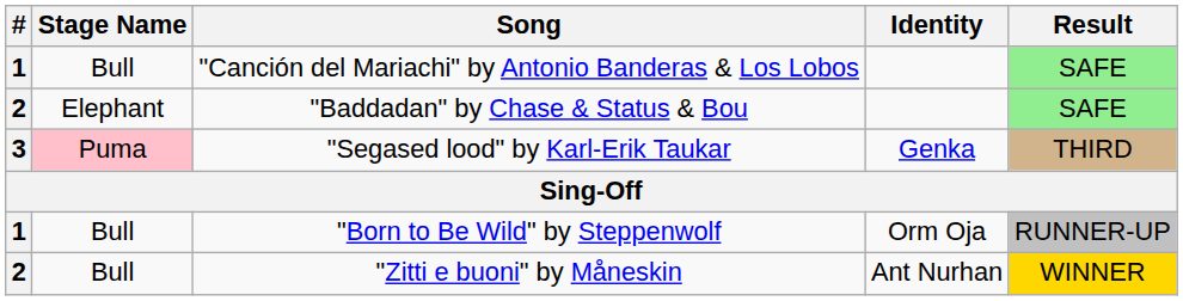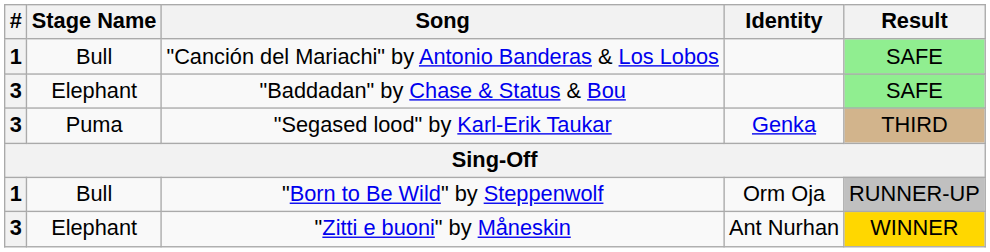 <table class="wikitable plainrowheaders" style="text-align: center;">
 <tr>
 <th>#</th>
 <th>Stage Name</th>
 <th>Song</th>
 <th>Identity</th>
 <th colspan="2">Result</th>
 </tr>
 <tr>
 <th>1</th>
 <td>Bull</td>
 <td>"Canción del Mariachi" by <a href='#'>Antonio Banderas</a> & <a href='#'>Los Lobos</a></td>
 <td></td>
 <td bgcolor="lightgreen">SAFE</td>
 </tr>
 <tr>
-<th>2</th>
+<th>3</th>
 <td>Elephant</td>
 <td>"Baddadan" by <a href='#'>Chase & Status</a> & <a href='#'>Bou</a></td>
 <td></td>
 <td bgcolor="lightgreen">SAFE</td>
 </tr>
 <tr>
 <th>3</th>
-<td style="background: pink;">Puma</td>
+<td>Puma</td>
 <td>"Segased lood" by <a href='#'>Karl-Erik Taukar</a></td>
 <td><a href='#'>Genka</a></td>
 <td bgcolor=tan>THIRD</td>
 </tr>
 <tr>
 <th colspan="5">Sing-Off</th>
 </tr>
 <tr>
 <th>1</th>
 <td>Bull</td>
 <td>"<a href='#'>Born to Be Wild</a>" by <a href='#'>Steppenwolf</a></td>
 <td>Orm Oja</td>
 <td bgcolor="silver">RUNNER-UP</td>
 </tr>
 <tr>
-<th>2</th>
-<td>Bull</td>
+<th>3</th>
+<td>Elephant</td>
 <td>"<a href='#'>Zitti e buoni</a>" by <a href='#'>Måneskin</a></td>
 <td>Ant Nurhan</td>
 <td bgcolor="gold">WINNER</td>
 </tr>
 </table>
